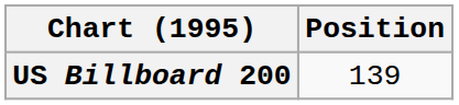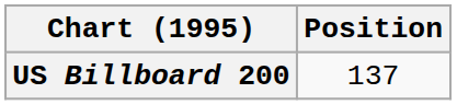 <table class="wikitable plainrowheaders" style="text-align:center">
 <tr>
 <th scope="col">Chart (1995)</th>
 <th scope="col">Position</th>
 </tr>
 <tr>
 <th scope="row">US <em>Billboard</em> 200</th>
-<td>139</td>
+<td>137</td>
 </tr>
 </table>
